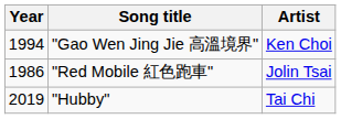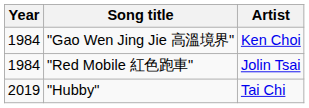 <table class="wikitable sortable">
 <tr>
 <th>Year</th>
 <th>Song title</th>
 <th>Artist</th>
 </tr>
 <tr>
-<td>1994</td>
+<td>1984</td>
 <td>"Gao Wen Jing Jie 高溫境界"</td>
 <td><a href='#'>Ken Choi</a></td>
 </tr>
 <tr>
-<td>1986</td>
+<td>1984</td>
 <td>"Red Mobile 紅色跑車"</td>
 <td><a href='#'>Jolin Tsai</a></td>
 </tr>
 <tr>
 <td>2019</td>
 <td>"Hubby"</td>
 <td><a href='#'>Tai Chi</a></td>
 </tr>
 </table>
